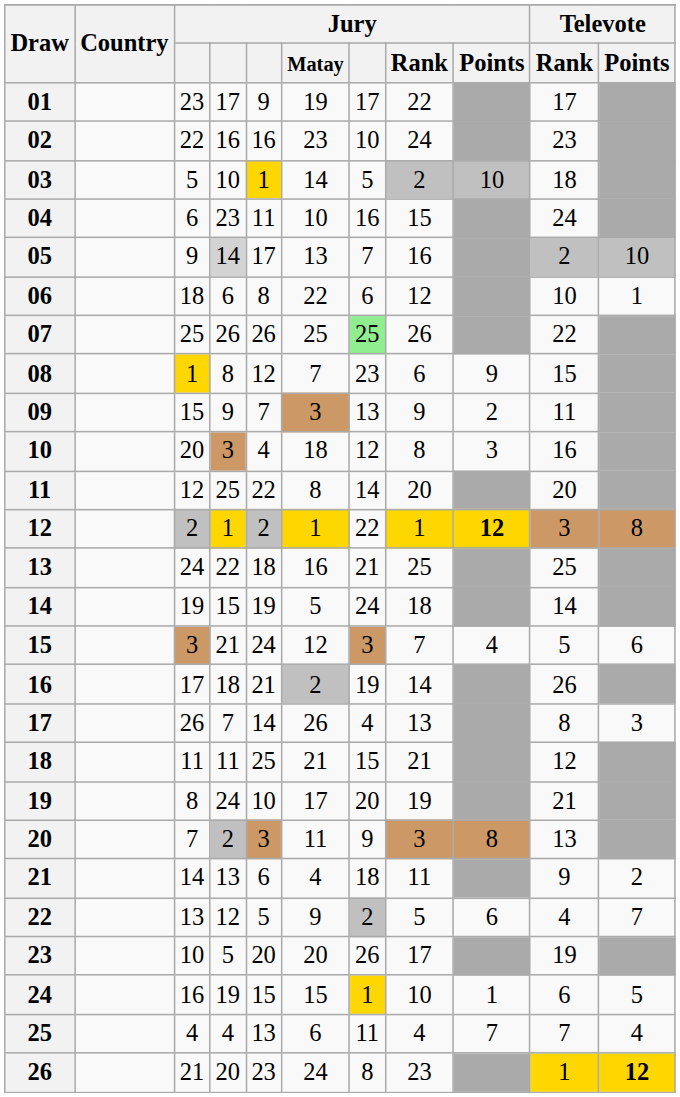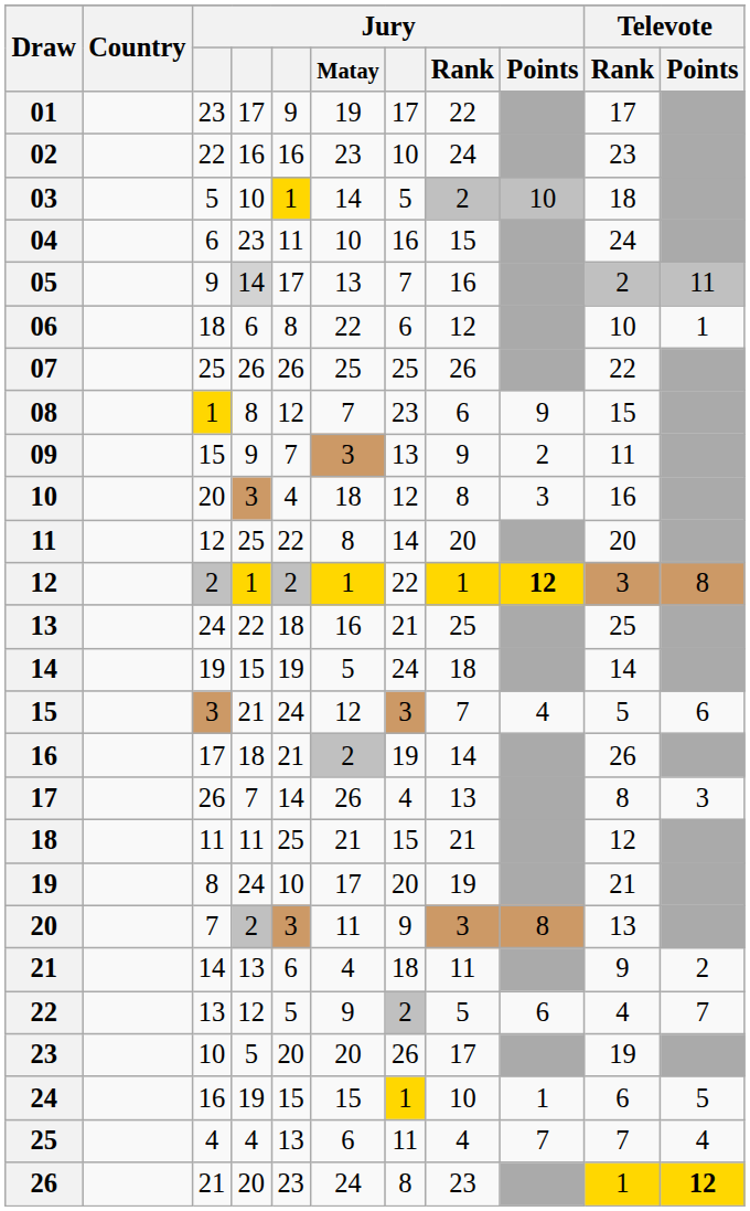 <table class="sortable wikitable collapsible plainrowheaders" style="text-align:center;">
 <tr>
 </tr>
 <tr>
 <th scope="col" rowspan="2">Draw</th>
 <th scope="col" rowspan="2">Country</th>
 <th scope="col" colspan="7">Jury</th>
 <th scope="col" colspan="2">Televote</th>
 </tr>
 <tr>
 <th scope="col"><small></small></th>
 <th scope="col"><small></small></th>
 <th scope="col"><small></small></th>
 <th scope="col"><small>Matay</small></th>
 <th scope="col"><small></small></th>
 <th scope="col">Rank</th>
 <th scope="col">Points</th>
 <th scope="col">Rank</th>
 <th scope="col">Points</th>
 </tr>
 <tr>
 <th scope="row" style="text-align:center;">01</th>
 <td style="text-align:left;"></td>
 <td>23</td>
 <td>17</td>
 <td>9</td>
 <td>19</td>
 <td>17</td>
 <td>22</td>
 <td style="background:#AAAAAA;"></td>
 <td>17</td>
 <td style="background:#AAAAAA;"></td>
 </tr>
 <tr>
 <th scope="row" style="text-align:center;">02</th>
 <td style="text-align:left;"></td>
 <td>22</td>
 <td>16</td>
 <td>16</td>
 <td>23</td>
 <td>10</td>
 <td>24</td>
 <td style="background:#AAAAAA;"></td>
 <td>23</td>
 <td style="background:#AAAAAA;"></td>
 </tr>
 <tr>
 <th scope="row" style="text-align:center;">03</th>
 <td style="text-align:left;"></td>
 <td>5</td>
 <td>10</td>
 <td style="background:gold;">1</td>
 <td>14</td>
 <td>5</td>
 <td style="background:silver;">2</td>
 <td style="background:silver;">10</td>
 <td>18</td>
 <td style="background:#AAAAAA;"></td>
 </tr>
 <tr>
 <th scope="row" style="text-align:center;">04</th>
 <td style="text-align:left;"></td>
 <td>6</td>
 <td>23</td>
 <td>11</td>
 <td>10</td>
 <td>16</td>
 <td>15</td>
 <td style="background:#AAAAAA;"></td>
 <td>24</td>
 <td style="background:#AAAAAA;"></td>
 </tr>
 <tr>
 <th scope="row" style="text-align:center;">05</th>
 <td style="text-align:left;"></td>
 <td>9</td>
 <td style="background: lightgrey;">14</td>
 <td>17</td>
 <td>13</td>
 <td>7</td>
 <td>16</td>
 <td style="background:#AAAAAA;"></td>
 <td style="background:silver;">2</td>
-<td style="background:silver;">10</td>
+<td style="background:silver;">11</td>
 </tr>
 <tr>
 <th scope="row" style="text-align:center;">06</th>
 <td style="text-align:left;"></td>
 <td>18</td>
 <td>6</td>
 <td>8</td>
 <td>22</td>
 <td>6</td>
 <td>12</td>
 <td style="background:#AAAAAA;"></td>
 <td>10</td>
 <td>1</td>
 </tr>
 <tr>
 <th scope="row" style="text-align:center;">07</th>
 <td style="text-align:left;"></td>
 <td>25</td>
 <td>26</td>
 <td>26</td>
 <td>25</td>
-<td style="background: lightgreen;">25</td>
+<td>25</td>
 <td>26</td>
 <td style="background:#AAAAAA;"></td>
 <td>22</td>
 <td style="background:#AAAAAA;"></td>
 </tr>
 <tr>
 <th scope="row" style="text-align:center;">08</th>
 <td style="text-align:left;"></td>
 <td style="background:gold;">1</td>
 <td>8</td>
 <td>12</td>
 <td>7</td>
 <td>23</td>
 <td>6</td>
 <td>9</td>
 <td>15</td>
 <td style="background:#AAAAAA;"></td>
 </tr>
 <tr>
 <th scope="row" style="text-align:center;">09</th>
 <td style="text-align:left;"></td>
 <td>15</td>
 <td>9</td>
 <td>7</td>
 <td style="background:#CC9966;">3</td>
 <td>13</td>
 <td>9</td>
 <td>2</td>
 <td>11</td>
 <td style="background:#AAAAAA;"></td>
 </tr>
 <tr>
 <th scope="row" style="text-align:center;">10</th>
 <td style="text-align:left;"></td>
 <td>20</td>
 <td style="background:#CC9966;">3</td>
 <td>4</td>
 <td>18</td>
 <td>12</td>
 <td>8</td>
 <td>3</td>
 <td>16</td>
 <td style="background:#AAAAAA;"></td>
 </tr>
 <tr>
 <th scope="row" style="text-align:center;">11</th>
 <td style="text-align:left;"></td>
 <td>12</td>
 <td>25</td>
 <td>22</td>
 <td>8</td>
 <td>14</td>
 <td>20</td>
 <td style="background:#AAAAAA;"></td>
 <td>20</td>
 <td style="background:#AAAAAA;"></td>
 </tr>
 <tr>
 <th scope="row" style="text-align:center;">12</th>
 <td style="text-align:left;"></td>
 <td style="background:silver;">2</td>
 <td style="background:gold;">1</td>
 <td style="background:silver;">2</td>
 <td style="background:gold;">1</td>
 <td>22</td>
 <td style="background:gold;">1</td>
 <td style="background:gold;"><strong>12</strong></td>
 <td style="background:#CC9966;">3</td>
 <td style="background:#CC9966;">8</td>
 </tr>
 <tr>
 <th scope="row" style="text-align:center;">13</th>
 <td style="text-align:left;"></td>
 <td>24</td>
 <td>22</td>
 <td>18</td>
 <td>16</td>
 <td>21</td>
 <td>25</td>
 <td style="background:#AAAAAA;"></td>
 <td>25</td>
 <td style="background:#AAAAAA;"></td>
 </tr>
 <tr>
 <th scope="row" style="text-align:center;">14</th>
 <td style="text-align:left;"></td>
 <td>19</td>
 <td>15</td>
 <td>19</td>
 <td>5</td>
 <td>24</td>
 <td>18</td>
 <td style="background:#AAAAAA;"></td>
 <td>14</td>
 <td style="background:#AAAAAA;"></td>
 </tr>
 <tr>
 <th scope="row" style="text-align:center;">15</th>
 <td style="text-align:left;"></td>
 <td style="background:#CC9966;">3</td>
 <td>21</td>
 <td>24</td>
 <td>12</td>
 <td style="background:#CC9966;">3</td>
 <td>7</td>
 <td>4</td>
 <td>5</td>
 <td>6</td>
 </tr>
 <tr>
 <th scope="row" style="text-align:center;">16</th>
 <td style="text-align:left;"></td>
 <td>17</td>
 <td>18</td>
 <td>21</td>
 <td style="background:silver;">2</td>
 <td>19</td>
 <td>14</td>
 <td style="background:#AAAAAA;"></td>
 <td>26</td>
 <td style="background:#AAAAAA;"></td>
 </tr>
 <tr>
 <th scope="row" style="text-align:center;">17</th>
 <td style="text-align:left;"></td>
 <td>26</td>
 <td>7</td>
 <td>14</td>
 <td>26</td>
 <td>4</td>
 <td>13</td>
 <td style="background:#AAAAAA;"></td>
 <td>8</td>
 <td>3</td>
 </tr>
 <tr>
 <th scope="row" style="text-align:center;">18</th>
 <td style="text-align:left;"></td>
 <td>11</td>
 <td>11</td>
 <td>25</td>
 <td>21</td>
 <td>15</td>
 <td>21</td>
 <td style="background:#AAAAAA;"></td>
 <td>12</td>
 <td style="background:#AAAAAA;"></td>
 </tr>
 <tr>
 <th scope="row" style="text-align:center;">19</th>
 <td style="text-align:left;"></td>
 <td>8</td>
 <td>24</td>
 <td>10</td>
 <td>17</td>
 <td>20</td>
 <td>19</td>
 <td style="background:#AAAAAA;"></td>
 <td>21</td>
 <td style="background:#AAAAAA;"></td>
 </tr>
 <tr>
 <th scope="row" style="text-align:center;">20</th>
 <td style="text-align:left;"></td>
 <td>7</td>
 <td style="background:silver;">2</td>
 <td style="background:#CC9966;">3</td>
 <td>11</td>
 <td>9</td>
 <td style="background:#CC9966;">3</td>
 <td style="background:#CC9966;">8</td>
 <td>13</td>
 <td style="background:#AAAAAA;"></td>
 </tr>
 <tr>
 <th scope="row" style="text-align:center;">21</th>
 <td style="text-align:left;"></td>
 <td>14</td>
 <td>13</td>
 <td>6</td>
 <td>4</td>
 <td>18</td>
 <td>11</td>
 <td style="background:#AAAAAA;"></td>
 <td>9</td>
 <td>2</td>
 </tr>
 <tr>
 <th scope="row" style="text-align:center;">22</th>
 <td style="text-align:left;"></td>
 <td>13</td>
 <td>12</td>
 <td>5</td>
 <td>9</td>
 <td style="background:silver;">2</td>
 <td>5</td>
 <td>6</td>
 <td>4</td>
 <td>7</td>
 </tr>
 <tr>
 <th scope="row" style="text-align:center;">23</th>
 <td style="text-align:left;"></td>
 <td>10</td>
 <td>5</td>
 <td>20</td>
 <td>20</td>
 <td>26</td>
 <td>17</td>
 <td style="background:#AAAAAA;"></td>
 <td>19</td>
 <td style="background:#AAAAAA;"></td>
 </tr>
 <tr>
 <th scope="row" style="text-align:center;">24</th>
 <td style="text-align:left;"></td>
 <td>16</td>
 <td>19</td>
 <td>15</td>
 <td>15</td>
 <td style="background:gold;">1</td>
 <td>10</td>
 <td>1</td>
 <td>6</td>
 <td>5</td>
 </tr>
 <tr>
 <th scope="row" style="text-align:center;">25</th>
 <td style="text-align:left;"></td>
 <td>4</td>
 <td>4</td>
 <td>13</td>
 <td>6</td>
 <td>11</td>
 <td>4</td>
 <td>7</td>
 <td>7</td>
 <td>4</td>
 </tr>
 <tr>
 <th scope="row" style="text-align:center;">26</th>
 <td style="text-align:left;"></td>
 <td>21</td>
 <td>20</td>
 <td>23</td>
 <td>24</td>
 <td>8</td>
 <td>23</td>
 <td style="background:#AAAAAA;"></td>
 <td style="background:gold;">1</td>
 <td style="background:gold;"><strong>12</strong></td>
 </tr>
 </table>
